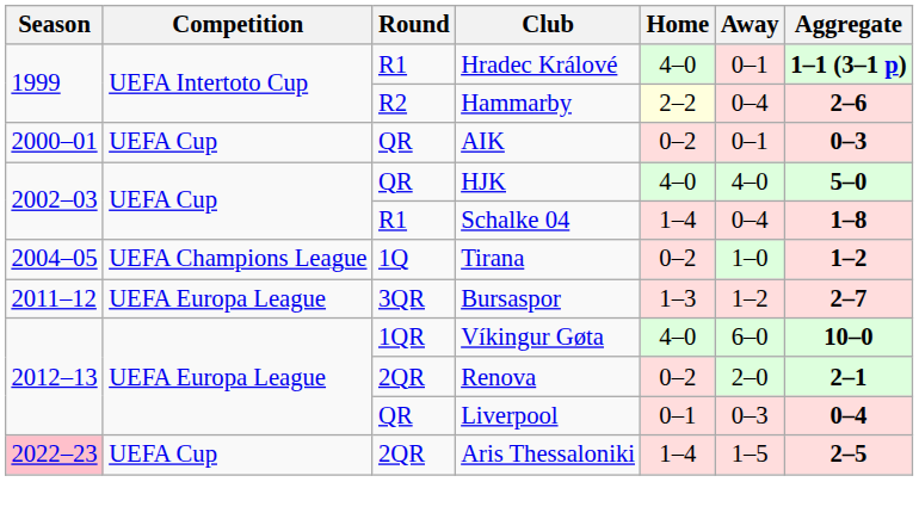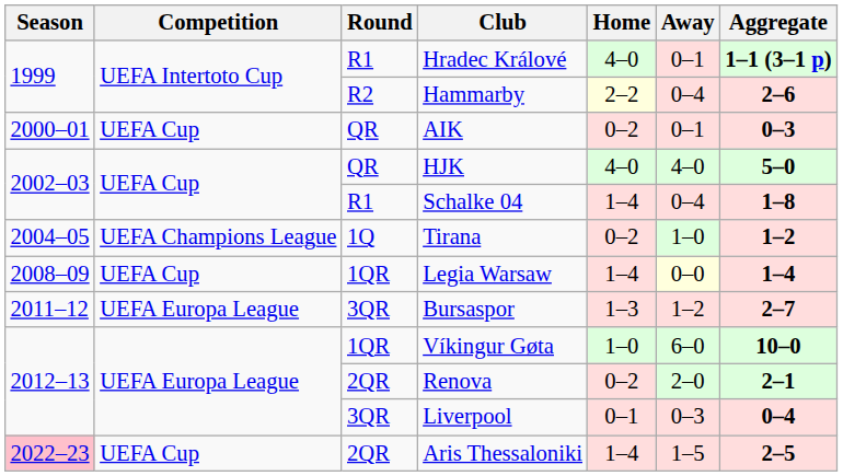 <table class="wikitable mw-collapsible mw-collapsed">
 <tr bgcolor="#e4e4e4">
 <th style="border-bottom:1px solid #AAAAAA">Season</th>
 <th style="border-bottom:1px solid #AAAAAA">Competition</th>
 <th style="border-bottom:1px solid #AAAAAA">Round</th>
 <th style="border-bottom:1px solid #AAAAAA">Club</th>
 <th style="border-bottom:1px solid #AAAAAA" align="center">Home</th>
 <th style="border-bottom:1px solid #AAAAAA" align="center">Away</th>
 <th style="border-bottom:1px solid #AAAAAA" align="center">Aggregate</th>
 </tr>
 <tr>
 <td rowspan="2"><a href='#'>1999</a></td>
 <td rowspan="2"><a href='#'>UEFA Intertoto Cup</a></td>
 <td><a href='#'>R1</a></td>
 <td> <a href='#'>Hradec Králové</a></td>
 <td align="center" bgcolor="#ddffdd">4–0</td>
 <td align="center" bgcolor="#fdd">0–1</td>
 <td align="center" bgcolor="#ddffdd"><strong>1–1 (3–1 <a href='#'>p</a>)</strong></td>
 </tr>
 <tr>
 <td><a href='#'>R2</a></td>
 <td> <a href='#'>Hammarby</a></td>
 <td align="center" bgcolor="#ffffdd">2–2</td>
 <td align="center" bgcolor="#fdd">0–4</td>
 <td align="center" bgcolor="#fdd"><strong>2–6</strong></td>
 </tr>
 <tr>
 <td><a href='#'>2000–01</a></td>
 <td><a href='#'>UEFA Cup</a></td>
 <td><a href='#'>QR</a></td>
 <td> <a href='#'>AIK</a></td>
 <td align="center" bgcolor="#fdd">0–2</td>
 <td align="center" bgcolor="#fdd">0–1</td>
 <td align="center" bgcolor="#fdd"><strong>0–3</strong></td>
 </tr>
 <tr>
 <td rowspan="2"><a href='#'>2002–03</a></td>
 <td rowspan="2"><a href='#'>UEFA Cup</a></td>
 <td><a href='#'>QR</a></td>
 <td> <a href='#'>HJK</a></td>
 <td align="center" bgcolor="#ddffdd">4–0</td>
 <td align="center" bgcolor="#ddffdd">4–0</td>
 <td align="center" bgcolor="#ddffdd"><strong>5–0</strong></td>
 </tr>
 <tr>
 <td><a href='#'>R1</a></td>
 <td> <a href='#'>Schalke 04</a></td>
 <td align="center" bgcolor="#fdd">1–4</td>
 <td align="center" bgcolor="#fdd">0–4</td>
 <td align="center" bgcolor="#fdd"><strong>1–8</strong></td>
 </tr>
 <tr>
 <td><a href='#'>2004–05</a></td>
 <td><a href='#'>UEFA Champions League</a></td>
 <td><a href='#'>1Q</a></td>
 <td> <a href='#'>Tirana</a></td>
 <td align="center" bgcolor="#fdd">0–2</td>
 <td align="center" bgcolor="#ddffdd">1–0</td>
 <td align="center" bgcolor="#fdd"><strong>1–2</strong></td>
 </tr>
 <tr>
+<td><a href='#'>2008–09</a></td>
+<td><a href='#'>UEFA Cup</a></td>
+<td><a href='#'>1QR</a></td>
+<td> <a href='#'>Legia Warsaw</a></td>
+<td align="center" bgcolor="#fdd">1–4</td>
+<td align="center" bgcolor="#ffffdd">0–0</td>
+<td align="center" bgcolor="#fdd"><strong>1–4</strong></td>
+</tr>
+<tr>
 <td><a href='#'>2011–12</a></td>
 <td><a href='#'>UEFA Europa League</a></td>
 <td><a href='#'>3QR</a></td>
 <td> <a href='#'>Bursaspor</a></td>
 <td align="center" bgcolor="#fdd">1–3</td>
 <td align="center" bgcolor="#fdd">1–2</td>
 <td align="center" bgcolor="#fdd"><strong>2–7</strong></td>
 </tr>
 <tr>
 <td rowspan="3"><a href='#'>2012–13</a></td>
 <td rowspan="3"><a href='#'>UEFA Europa League</a></td>
 <td><a href='#'>1QR</a></td>
 <td> <a href='#'>Víkingur Gøta</a></td>
-<td align="center" bgcolor="#ddffdd">4–0</td>
+<td align="center" bgcolor="#ddffdd">1–0</td>
 <td align="center" bgcolor="#ddffdd">6–0</td>
 <td align="center" bgcolor="#ddffdd"><strong>10–0</strong></td>
 </tr>
 <tr>
 <td><a href='#'>2QR</a></td>
 <td> <a href='#'>Renova</a></td>
 <td align="center" bgcolor="#fdd">0–2</td>
 <td align="center" bgcolor="#ddffdd">2–0</td>
 <td align="center" bgcolor="#ddffdd"><strong>2–1</strong></td>
 </tr>
 <tr>
-<td><a href='#'>QR</a></td>
+<td><a href='#'>3QR</a></td>
 <td> <a href='#'>Liverpool</a></td>
 <td align="center" bgcolor="#fdd">0–1</td>
 <td align="center" bgcolor="#fdd">0–3</td>
 <td align="center" bgcolor="#fdd"><strong>0–4</strong></td>
 </tr>
 <tr>
 <td style="background: pink;"><a href='#'>2022–23</a></td>
 <td><a href='#'>UEFA Cup</a></td>
 <td><a href='#'>2QR</a></td>
 <td> <a href='#'>Aris Thessaloniki</a></td>
 <td align="center" bgcolor="#fdd">1–4</td>
 <td align="center" bgcolor="#fdd">1–5</td>
 <td align="center" bgcolor="#fdd"><strong>2–5</strong></td>
 </tr>
 </table>
